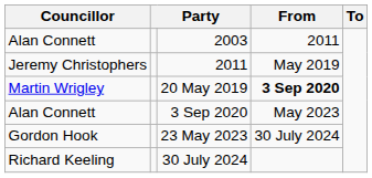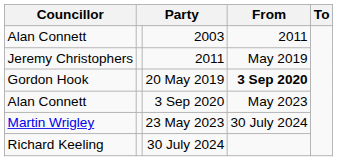 <table class=wikitable>
 <tr>
 <th>Councillor</th>
 <th colspan=2>Party</th>
 <th>From</th>
 <th>To</th>
 </tr>
 <tr>
 <td>Alan Connett</td>
 <td></td>
 <td align=right>2003</td>
 <td align=right>2011</td>
 </tr>
 <tr>
 <td>Jeremy Christophers</td>
 <td></td>
 <td align=right>2011</td>
 <td align=right>May 2019</td>
 </tr>
 <tr>
-<td><a href='#'>Martin Wrigley</a></td>
+<td>Gordon Hook</td>
 <td></td>
 <td align=right>20 May 2019</td>
 <td align=right><strong>3 Sep 2020</strong></td>
 </tr>
 <tr>
 <td>Alan Connett</td>
 <td></td>
 <td align=right>3 Sep 2020</td>
 <td align=right>May 2023</td>
 </tr>
 <tr>
-<td>Gordon Hook</td>
+<td><a href='#'>Martin Wrigley</a></td>
 <td></td>
 <td align=right>23 May 2023</td>
 <td align=right>30 July 2024</td>
 </tr>
 <tr>
 <td>Richard Keeling</td>
 <td></td>
 <td align=right>30 July 2024</td>
 <td align=right></td>
 </tr>
 </table>
